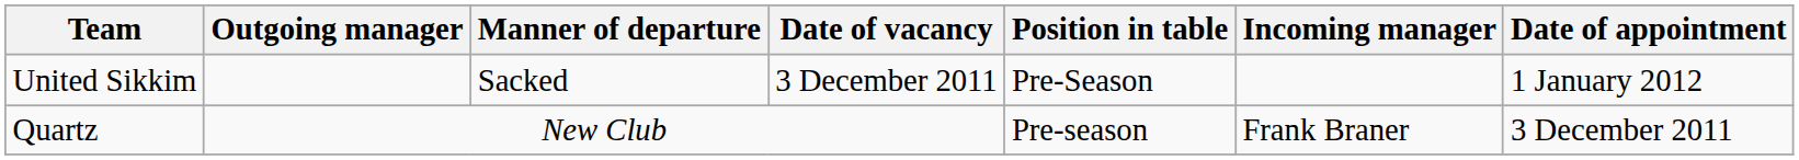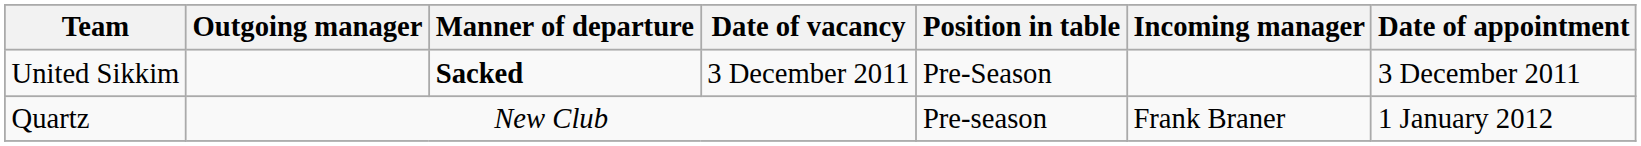 <table class="wikitable">
 <tr>
 <th>Team</th>
 <th>Outgoing manager</th>
 <th>Manner of departure</th>
 <th>Date of vacancy</th>
 <th>Position in table</th>
 <th>Incoming manager</th>
 <th>Date of appointment</th>
 </tr>
 <tr>
 <td>United Sikkim</td>
 <td> </td>
-<td>Sacked</td>
+<td><strong>Sacked</strong></td>
 <td>3 December 2011</td>
 <td>Pre-Season</td>
 <td> </td>
-<td>1 January 2012</td>
+<td>3 December 2011</td>
 </tr>
 <tr>
 <td>Quartz</td>
 <td colspan="3" style="text-align:center;"><em>New Club</em></td>
 <td>Pre-season</td>
 <td> Frank Braner</td>
-<td>3 December 2011</td>
+<td>1 January 2012</td>
 </tr>
 </table>
